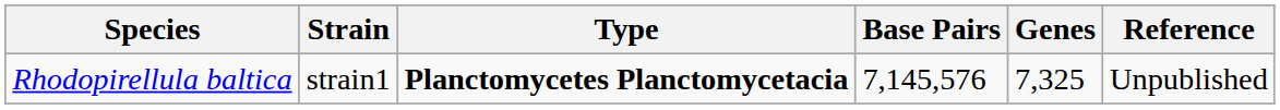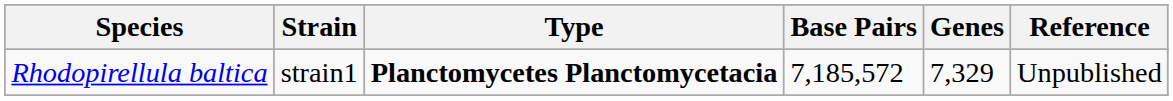 <table class="wikitable sortable">
 <tr>
 <th>Species</th>
 <th>Strain</th>
 <th>Type</th>
 <th>Base Pairs</th>
 <th>Genes</th>
 <th>Reference</th>
 </tr>
 <tr>
 <td><em><a href='#'>Rhodopirellula baltica</a></em></td>
 <td>strain1</td>
 <td><strong>Planctomycetes Planctomycetacia</strong></td>
-<td>7,145,576</td>
-<td>7,325</td>
+<td>7,185,572</td>
+<td>7,329</td>
 <td>Unpublished</td>
 </tr>
 </table>
